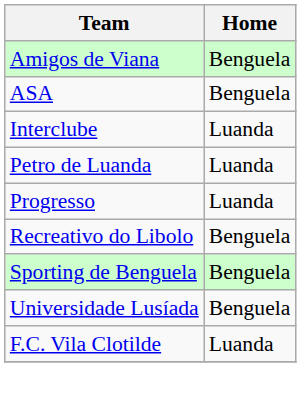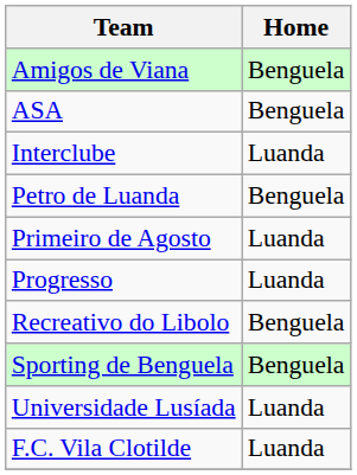 <table class="wikitable" style="font-size:90%;">
 <tr>
 <th>Team</th>
 <th>Home</th>
 </tr>
 <tr style="background: #ccffcc;">
 <td><a href='#'>Amigos de Viana</a></td>
 <td>Benguela</td>
 </tr>
 <tr>
 <td><a href='#'>ASA</a></td>
 <td>Benguela</td>
 </tr>
 <tr>
 <td><a href='#'>Interclube</a></td>
 <td>Luanda</td>
 </tr>
 <tr>
 <td><a href='#'>Petro de Luanda</a></td>
+<td>Benguela</td>
+</tr>
+<tr>
+<td><a href='#'>Primeiro de Agosto</a></td>
 <td>Luanda</td>
 </tr>
 <tr>
 <td><a href='#'>Progresso</a></td>
 <td>Luanda</td>
 </tr>
 <tr>
 <td><a href='#'>Recreativo do Libolo</a></td>
 <td>Benguela</td>
 </tr>
 <tr style="background: #ccffcc;">
 <td><a href='#'>Sporting de Benguela</a></td>
 <td>Benguela</td>
 </tr>
 <tr>
 <td><a href='#'>Universidade Lusíada</a></td>
-<td>Benguela</td>
+<td>Luanda</td>
 </tr>
 <tr>
 <td><a href='#'>F.C. Vila Clotilde</a></td>
 <td>Luanda</td>
 </tr>
 <tr>
 </tr>
 </table>
